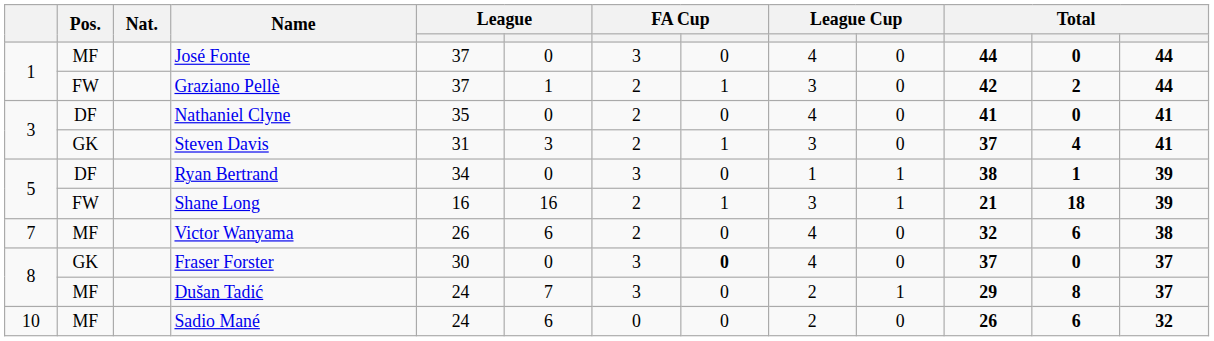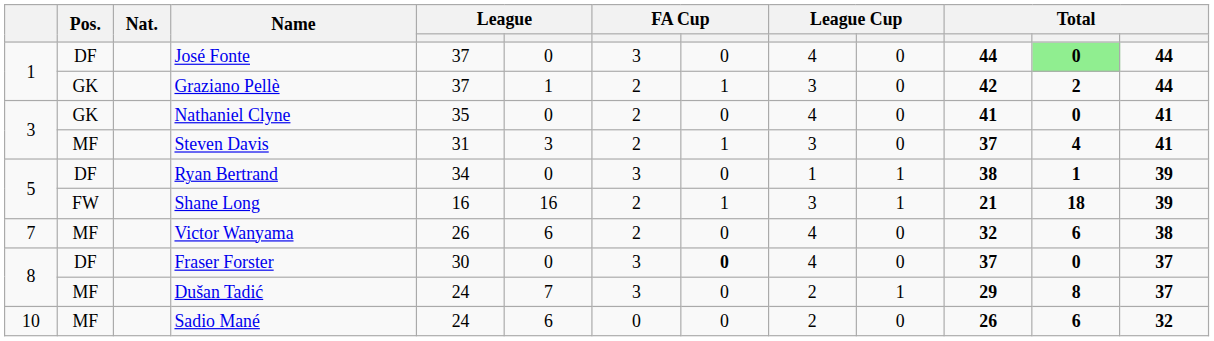 <table class="wikitable" style="width:65%; font-size:95%;">
 <tr>
 <th width="3%" rowspan="2"></th>
 <th width="3%" rowspan="2">Pos.</th>
 <th width="3%" rowspan="2">Nat.</th>
 <th width="14%" rowspan="2">Name</th>
 <th width="10%" colspan="2">League</th>
 <th width="10%" colspan="2">FA Cup</th>
 <th width="10%" colspan="2">League Cup</th>
 <th width="15%" colspan="3">Total</th>
 </tr>
 <tr>
 <th width="5%"></th>
 <th width="5%"></th>
 <th width="5%"></th>
 <th width="5%"></th>
 <th width="5%"></th>
 <th width="5%"></th>
 <th width="5%"></th>
 <th width="5%"></th>
 <th width="5%"></th>
 </tr>
 <tr>
 <td align="center" rowspan="2">1</td>
-<td align="center">MF</td>
+<td align="center">DF</td>
 <td align="center"></td>
 <td><a href='#'>José Fonte</a></td>
 <td align="center">37</td>
 <td align="center">0</td>
 <td align="center">3</td>
 <td align="center">0</td>
 <td align="center">4</td>
 <td align="center">0</td>
 <td align="center"><strong>44</strong></td>
-<td align="center"><strong>0</strong></td>
+<td align="center" style="background: lightgreen;"><strong>0</strong></td>
 <td align="center"><strong>44</strong></td>
 </tr>
 <tr>
-<td align="center">FW</td>
+<td align="center">GK</td>
 <td align="center"></td>
 <td><a href='#'>Graziano Pellè</a></td>
 <td align="center">37</td>
 <td align="center">1</td>
 <td align="center">2</td>
 <td align="center">1</td>
 <td align="center">3</td>
 <td align="center">0</td>
 <td align="center"><strong>42</strong></td>
 <td align="center"><strong>2</strong></td>
 <td align="center"><strong>44</strong></td>
 </tr>
 <tr>
 <td align="center" rowspan="2">3</td>
-<td align="center">DF</td>
+<td align="center">GK</td>
 <td align="center"></td>
 <td><a href='#'>Nathaniel Clyne</a></td>
 <td align="center">35</td>
 <td align="center">0</td>
 <td align="center">2</td>
 <td align="center">0</td>
 <td align="center">4</td>
 <td align="center">0</td>
 <td align="center"><strong>41</strong></td>
 <td align="center"><strong>0</strong></td>
 <td align="center"><strong>41</strong></td>
 </tr>
 <tr>
-<td align="center">GK</td>
+<td align="center">MF</td>
 <td align="center"></td>
 <td><a href='#'>Steven Davis</a></td>
 <td align="center">31</td>
 <td align="center">3</td>
 <td align="center">2</td>
 <td align="center">1</td>
 <td align="center">3</td>
 <td align="center">0</td>
 <td align="center"><strong>37</strong></td>
 <td align="center"><strong>4</strong></td>
 <td align="center"><strong>41</strong></td>
 </tr>
 <tr>
 <td align="center" rowspan="2">5</td>
 <td align="center">DF</td>
 <td align="center"></td>
 <td><a href='#'>Ryan Bertrand</a></td>
 <td align="center">34</td>
 <td align="center">0</td>
 <td align="center">3</td>
 <td align="center">0</td>
 <td align="center">1</td>
 <td align="center">1</td>
 <td align="center"><strong>38</strong></td>
 <td align="center"><strong>1</strong></td>
 <td align="center"><strong>39</strong></td>
 </tr>
 <tr>
 <td align="center">FW</td>
 <td align="center"></td>
 <td><a href='#'>Shane Long</a></td>
 <td align="center">16</td>
 <td align="center">16</td>
 <td align="center">2</td>
 <td align="center">1</td>
 <td align="center">3</td>
 <td align="center">1</td>
 <td align="center"><strong>21</strong></td>
 <td align="center"><strong>18</strong></td>
 <td align="center"><strong>39</strong></td>
 </tr>
 <tr>
 <td align="center">7</td>
 <td align="center">MF</td>
 <td align="center"></td>
 <td><a href='#'>Victor Wanyama</a></td>
 <td align="center">26</td>
 <td align="center">6</td>
 <td align="center">2</td>
 <td align="center">0</td>
 <td align="center">4</td>
 <td align="center">0</td>
 <td align="center"><strong>32</strong></td>
 <td align="center"><strong>6</strong></td>
 <td align="center"><strong>38</strong></td>
 </tr>
 <tr>
 <td align="center" rowspan="2">8</td>
-<td align="center">GK</td>
+<td align="center">DF</td>
 <td align="center"></td>
 <td><a href='#'>Fraser Forster</a></td>
 <td align="center">30</td>
 <td align="center">0</td>
 <td align="center">3</td>
 <td align="center"><strong>0</strong></td>
 <td align="center">4</td>
 <td align="center">0</td>
 <td align="center"><strong>37</strong></td>
 <td align="center"><strong>0</strong></td>
 <td align="center"><strong>37</strong></td>
 </tr>
 <tr>
 <td align="center">MF</td>
 <td align="center"></td>
 <td><a href='#'>Dušan Tadić</a></td>
 <td align="center">24</td>
 <td align="center">7</td>
 <td align="center">3</td>
 <td align="center">0</td>
 <td align="center">2</td>
 <td align="center">1</td>
 <td align="center"><strong>29</strong></td>
 <td align="center"><strong>8</strong></td>
 <td align="center"><strong>37</strong></td>
 </tr>
 <tr>
 <td align="center">10</td>
 <td align="center">MF</td>
 <td align="center"></td>
 <td><a href='#'>Sadio Mané</a></td>
 <td align="center">24</td>
 <td align="center">6</td>
 <td align="center">0</td>
 <td align="center">0</td>
 <td align="center">2</td>
 <td align="center">0</td>
 <td align="center"><strong>26</strong></td>
 <td align="center"><strong>6</strong></td>
 <td align="center"><strong>32</strong></td>
 </tr>
 </table>
